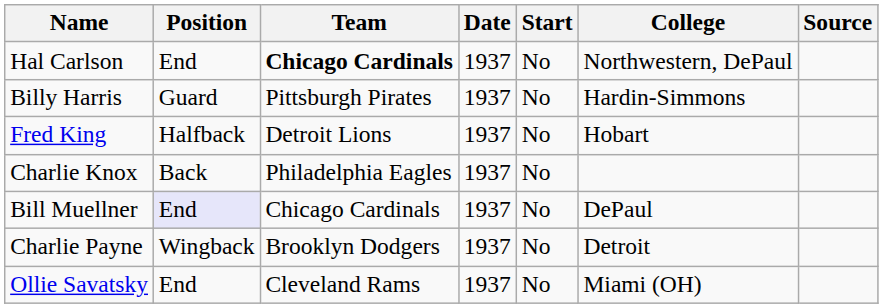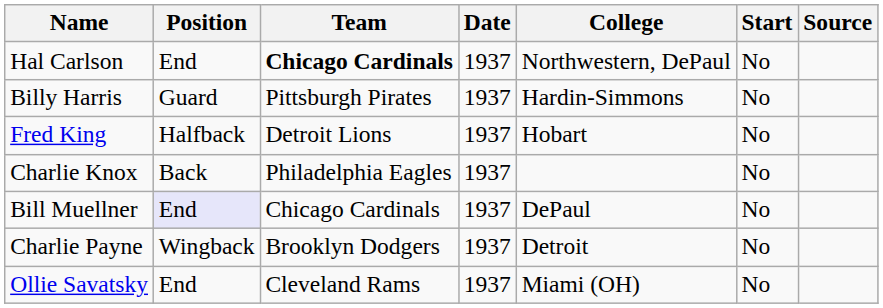 <table class="wikitable sortable">
 <tr>
 <th>Name</th>
 <th>Position</th>
 <th>Team</th>
 <th>Date</th>
+<th>College</th>
 <th>Start</th>
-<th>College</th>
 <th>Source</th>
 </tr>
 <tr>
 <td>Hal Carlson</td>
 <td>End</td>
 <td><strong>Chicago Cardinals</strong></td>
 <td>1937</td>
+<td>Northwestern, DePaul</td>
 <td>No</td>
-<td>Northwestern, DePaul</td>
 <td></td>
 </tr>
 <tr>
 <td>Billy Harris</td>
 <td>Guard</td>
 <td>Pittsburgh Pirates</td>
 <td>1937</td>
+<td>Hardin-Simmons</td>
 <td>No</td>
-<td>Hardin-Simmons</td>
 <td></td>
 </tr>
 <tr>
 <td><a href='#'>Fred King</a></td>
 <td>Halfback</td>
 <td>Detroit Lions</td>
 <td>1937</td>
+<td>Hobart</td>
 <td>No</td>
-<td>Hobart</td>
 <td></td>
 </tr>
 <tr>
 <td>Charlie Knox</td>
 <td>Back</td>
 <td>Philadelphia Eagles</td>
 <td>1937</td>
+<td></td>
 <td>No</td>
-<td></td>
 <td></td>
 </tr>
 <tr>
 <td>Bill Muellner</td>
 <td style="background: lavender;">End</td>
 <td>Chicago Cardinals</td>
 <td>1937</td>
+<td>DePaul</td>
 <td>No</td>
-<td>DePaul</td>
 <td></td>
 </tr>
 <tr>
 <td>Charlie Payne</td>
 <td>Wingback</td>
 <td>Brooklyn Dodgers</td>
 <td>1937</td>
+<td>Detroit</td>
 <td>No</td>
-<td>Detroit</td>
 <td></td>
 </tr>
 <tr>
 <td><a href='#'>Ollie Savatsky</a></td>
 <td>End</td>
 <td>Cleveland Rams</td>
 <td>1937</td>
+<td>Miami (OH)</td>
 <td>No</td>
-<td>Miami (OH)</td>
 <td></td>
 </tr>
 </table>
